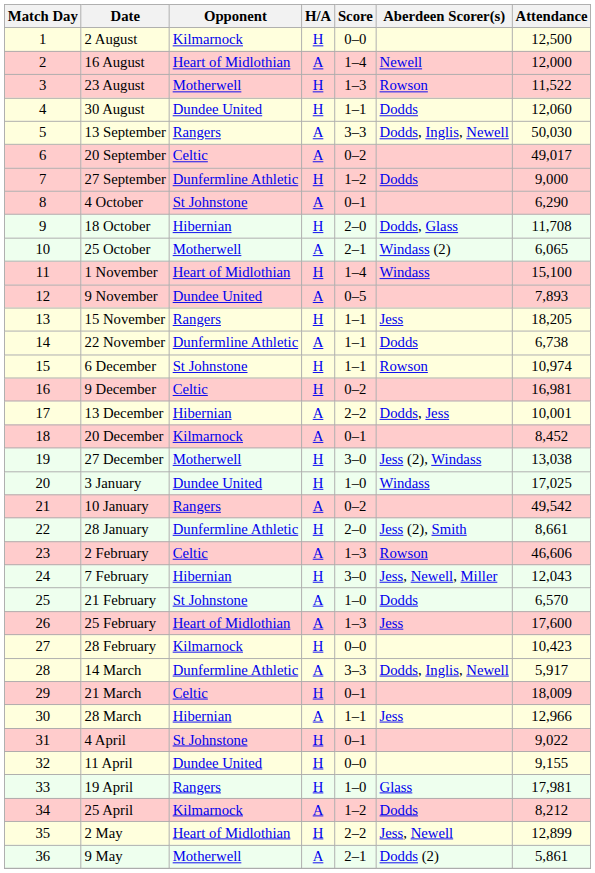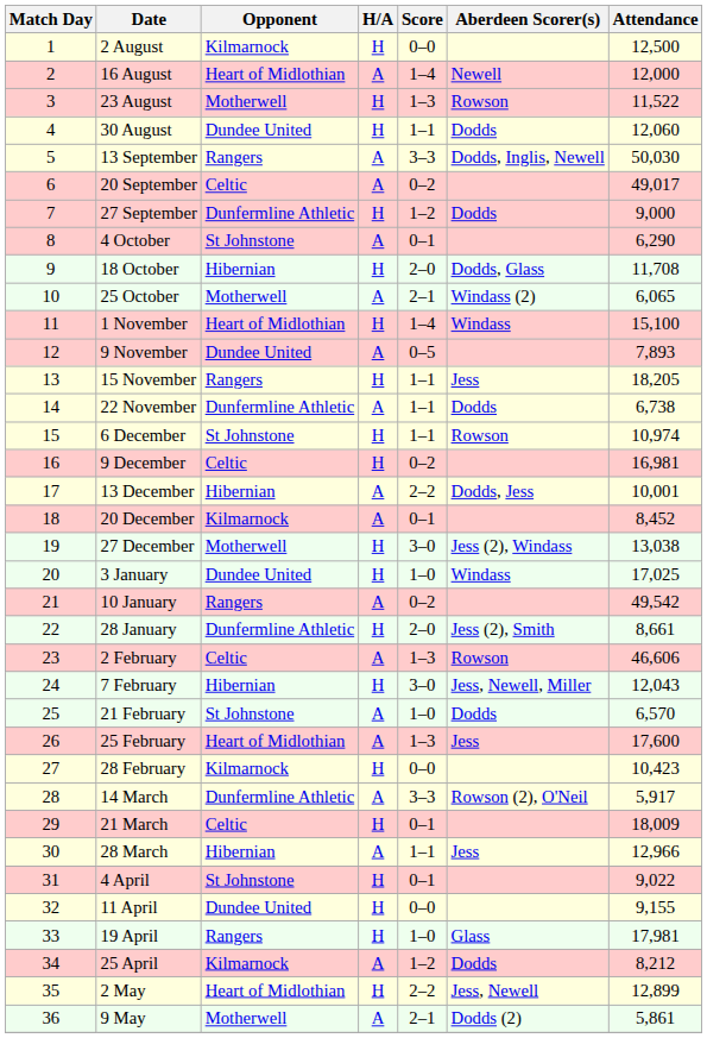 <table class="wikitable" style="text-align:center">
 <tr>
 <th>Match Day</th>
 <th>Date</th>
 <th>Opponent</th>
 <th>H/A</th>
 <th>Score</th>
 <th>Aberdeen Scorer(s)</th>
 <th>Attendance</th>
 </tr>
 <tr bgcolor=#FFFFDD>
 <td>1</td>
 <td align=left>2 August</td>
 <td align=left><a href='#'>Kilmarnock</a></td>
 <td><a href='#'>H</a></td>
 <td>0–0</td>
 <td align=left></td>
 <td>12,500</td>
 </tr>
 <tr bgcolor=#FFCCCC>
 <td>2</td>
 <td align=left>16 August</td>
 <td align=left><a href='#'>Heart of Midlothian</a></td>
 <td><a href='#'>A</a></td>
 <td>1–4</td>
 <td align=left><a href='#'>Newell</a></td>
 <td>12,000</td>
 </tr>
 <tr bgcolor=#FFCCCC>
 <td>3</td>
 <td align=left>23 August</td>
 <td align=left><a href='#'>Motherwell</a></td>
 <td><a href='#'>H</a></td>
 <td>1–3</td>
 <td align=left><a href='#'>Rowson</a></td>
 <td>11,522</td>
 </tr>
 <tr bgcolor=#FFFFDD>
 <td>4</td>
 <td align=left>30 August</td>
 <td align=left><a href='#'>Dundee United</a></td>
 <td><a href='#'>H</a></td>
 <td>1–1</td>
 <td align=left><a href='#'>Dodds</a></td>
 <td>12,060</td>
 </tr>
 <tr bgcolor=#FFFFDD>
 <td>5</td>
 <td align=left>13 September</td>
 <td align=left><a href='#'>Rangers</a></td>
 <td><a href='#'>A</a></td>
 <td>3–3</td>
 <td align=left><a href='#'>Dodds</a>, <a href='#'>Inglis</a>, <a href='#'>Newell</a></td>
 <td>50,030</td>
 </tr>
 <tr bgcolor=#FFCCCC>
 <td>6</td>
 <td align=left>20 September</td>
 <td align=left><a href='#'>Celtic</a></td>
 <td><a href='#'>A</a></td>
 <td>0–2</td>
 <td align=left></td>
 <td>49,017</td>
 </tr>
 <tr bgcolor=#FFCCCC>
 <td>7</td>
 <td align=left>27 September</td>
 <td align=left><a href='#'>Dunfermline Athletic</a></td>
 <td><a href='#'>H</a></td>
 <td>1–2</td>
 <td align=left><a href='#'>Dodds</a></td>
 <td>9,000</td>
 </tr>
 <tr bgcolor=#FFCCCC>
 <td>8</td>
 <td align=left>4 October</td>
 <td align=left><a href='#'>St Johnstone</a></td>
 <td><a href='#'>A</a></td>
 <td>0–1</td>
 <td align=left></td>
 <td>6,290</td>
 </tr>
 <tr bgcolor=#EEFFEE>
 <td>9</td>
 <td align=left>18 October</td>
 <td align=left><a href='#'>Hibernian</a></td>
 <td><a href='#'>H</a></td>
 <td>2–0</td>
 <td align=left><a href='#'>Dodds</a>, <a href='#'>Glass</a></td>
 <td>11,708</td>
 </tr>
 <tr bgcolor=#EEFFEE>
 <td>10</td>
 <td align=left>25 October</td>
 <td align=left><a href='#'>Motherwell</a></td>
 <td><a href='#'>A</a></td>
 <td>2–1</td>
 <td align=left><a href='#'>Windass</a> (2)</td>
 <td>6,065</td>
 </tr>
 <tr bgcolor=#FFCCCC>
 <td>11</td>
 <td align=left>1 November</td>
 <td align=left><a href='#'>Heart of Midlothian</a></td>
 <td><a href='#'>H</a></td>
 <td>1–4</td>
 <td align=left><a href='#'>Windass</a></td>
 <td>15,100</td>
 </tr>
 <tr bgcolor=#FFCCCC>
 <td>12</td>
 <td align=left>9 November</td>
 <td align=left><a href='#'>Dundee United</a></td>
 <td><a href='#'>A</a></td>
 <td>0–5</td>
 <td align=left></td>
 <td>7,893</td>
 </tr>
 <tr bgcolor=#FFFFDD>
 <td>13</td>
 <td align=left>15 November</td>
 <td align=left><a href='#'>Rangers</a></td>
 <td><a href='#'>H</a></td>
 <td>1–1</td>
 <td align=left><a href='#'>Jess</a></td>
 <td>18,205</td>
 </tr>
 <tr bgcolor=#FFFFDD>
 <td>14</td>
 <td align=left>22 November</td>
 <td align=left><a href='#'>Dunfermline Athletic</a></td>
 <td><a href='#'>A</a></td>
 <td>1–1</td>
 <td align=left><a href='#'>Dodds</a></td>
 <td>6,738</td>
 </tr>
 <tr bgcolor=#FFFFDD>
 <td>15</td>
 <td align=left>6 December</td>
 <td align=left><a href='#'>St Johnstone</a></td>
 <td><a href='#'>H</a></td>
 <td>1–1</td>
 <td align=left><a href='#'>Rowson</a></td>
 <td>10,974</td>
 </tr>
 <tr bgcolor=#FFCCCC>
 <td>16</td>
 <td align=left>9 December</td>
 <td align=left><a href='#'>Celtic</a></td>
 <td><a href='#'>H</a></td>
 <td>0–2</td>
 <td align=left></td>
 <td>16,981</td>
 </tr>
 <tr bgcolor=#FFFFDD>
 <td>17</td>
 <td align=left>13 December</td>
 <td align=left><a href='#'>Hibernian</a></td>
 <td><a href='#'>A</a></td>
 <td>2–2</td>
 <td align=left><a href='#'>Dodds</a>, <a href='#'>Jess</a></td>
 <td>10,001</td>
 </tr>
 <tr bgcolor=#FFCCCC>
 <td>18</td>
 <td align=left>20 December</td>
 <td align=left><a href='#'>Kilmarnock</a></td>
 <td><a href='#'>A</a></td>
 <td>0–1</td>
 <td align=left></td>
 <td>8,452</td>
 </tr>
 <tr bgcolor=#EEFFEE>
 <td>19</td>
 <td align=left>27 December</td>
 <td align=left><a href='#'>Motherwell</a></td>
 <td><a href='#'>H</a></td>
 <td>3–0</td>
 <td align=left><a href='#'>Jess</a> (2), <a href='#'>Windass</a></td>
 <td>13,038</td>
 </tr>
 <tr bgcolor=#EEFFEE>
 <td>20</td>
 <td align=left>3 January</td>
 <td align=left><a href='#'>Dundee United</a></td>
 <td><a href='#'>H</a></td>
 <td>1–0</td>
 <td align=left><a href='#'>Windass</a></td>
 <td>17,025</td>
 </tr>
 <tr bgcolor=#FFCCCC>
 <td>21</td>
 <td align=left>10 January</td>
 <td align=left><a href='#'>Rangers</a></td>
 <td><a href='#'>A</a></td>
 <td>0–2</td>
 <td align=left></td>
 <td>49,542</td>
 </tr>
 <tr bgcolor=#EEFFEE>
 <td>22</td>
 <td align=left>28 January</td>
 <td align=left><a href='#'>Dunfermline Athletic</a></td>
 <td><a href='#'>H</a></td>
 <td>2–0</td>
 <td align=left><a href='#'>Jess</a> (2), <a href='#'>Smith</a></td>
 <td>8,661</td>
 </tr>
 <tr bgcolor=#FFCCCC>
 <td>23</td>
 <td align=left>2 February</td>
 <td align=left><a href='#'>Celtic</a></td>
 <td><a href='#'>A</a></td>
 <td>1–3</td>
 <td align=left><a href='#'>Rowson</a></td>
 <td>46,606</td>
 </tr>
 <tr bgcolor=#EEFFEE>
 <td>24</td>
 <td align=left>7 February</td>
 <td align=left><a href='#'>Hibernian</a></td>
 <td><a href='#'>H</a></td>
 <td>3–0</td>
 <td align=left><a href='#'>Jess</a>, <a href='#'>Newell</a>, <a href='#'>Miller</a></td>
 <td>12,043</td>
 </tr>
 <tr bgcolor=#EEFFEE>
 <td>25</td>
 <td align=left>21 February</td>
 <td align=left><a href='#'>St Johnstone</a></td>
 <td><a href='#'>A</a></td>
 <td>1–0</td>
 <td align=left><a href='#'>Dodds</a></td>
 <td>6,570</td>
 </tr>
 <tr bgcolor=#FFCCCC>
 <td>26</td>
 <td align=left>25 February</td>
 <td align=left><a href='#'>Heart of Midlothian</a></td>
 <td><a href='#'>A</a></td>
 <td>1–3</td>
 <td align=left><a href='#'>Jess</a></td>
 <td>17,600</td>
 </tr>
 <tr bgcolor=#FFFFDD>
 <td>27</td>
 <td align=left>28 February</td>
 <td align=left><a href='#'>Kilmarnock</a></td>
 <td><a href='#'>H</a></td>
 <td>0–0</td>
 <td align=left></td>
 <td>10,423</td>
 </tr>
 <tr bgcolor=#FFFFDD>
 <td>28</td>
 <td align=left>14 March</td>
 <td align=left><a href='#'>Dunfermline Athletic</a></td>
 <td><a href='#'>A</a></td>
 <td>3–3</td>
-<td align=left><a href='#'>Dodds</a>, <a href='#'>Inglis</a>, <a href='#'>Newell</a></td>
+<td align=left><a href='#'>Rowson</a> (2), <a href='#'>O'Neil</a></td>
 <td>5,917</td>
 </tr>
 <tr bgcolor=#FFCCCC>
 <td>29</td>
 <td align=left>21 March</td>
 <td align=left><a href='#'>Celtic</a></td>
 <td><a href='#'>H</a></td>
 <td>0–1</td>
 <td align=left></td>
 <td>18,009</td>
 </tr>
 <tr bgcolor=#FFFFDD>
 <td>30</td>
 <td align=left>28 March</td>
 <td align=left><a href='#'>Hibernian</a></td>
 <td><a href='#'>A</a></td>
 <td>1–1</td>
 <td align=left><a href='#'>Jess</a></td>
 <td>12,966</td>
 </tr>
 <tr bgcolor=#FFCCCC>
 <td>31</td>
 <td align=left>4 April</td>
 <td align=left><a href='#'>St Johnstone</a></td>
 <td><a href='#'>H</a></td>
 <td>0–1</td>
 <td align=left></td>
 <td>9,022</td>
 </tr>
 <tr bgcolor=#FFFFDD>
 <td>32</td>
 <td align=left>11 April</td>
 <td align=left><a href='#'>Dundee United</a></td>
 <td><a href='#'>H</a></td>
 <td>0–0</td>
 <td align=left></td>
 <td>9,155</td>
 </tr>
 <tr bgcolor=#EEFFEE>
 <td>33</td>
 <td align=left>19 April</td>
 <td align=left><a href='#'>Rangers</a></td>
 <td><a href='#'>H</a></td>
 <td>1–0</td>
 <td align=left><a href='#'>Glass</a></td>
 <td>17,981</td>
 </tr>
 <tr bgcolor=#FFCCCC>
 <td>34</td>
 <td align=left>25 April</td>
 <td align=left><a href='#'>Kilmarnock</a></td>
 <td><a href='#'>A</a></td>
 <td>1–2</td>
 <td align=left><a href='#'>Dodds</a></td>
 <td>8,212</td>
 </tr>
 <tr bgcolor=#FFFFDD>
 <td>35</td>
 <td align=left>2 May</td>
 <td align=left><a href='#'>Heart of Midlothian</a></td>
 <td><a href='#'>H</a></td>
 <td>2–2</td>
 <td align=left><a href='#'>Jess</a>, <a href='#'>Newell</a></td>
 <td>12,899</td>
 </tr>
 <tr bgcolor=#EEFFEE>
 <td>36</td>
 <td align=left>9 May</td>
 <td align=left><a href='#'>Motherwell</a></td>
 <td><a href='#'>A</a></td>
 <td>2–1</td>
 <td align=left><a href='#'>Dodds</a> (2)</td>
 <td>5,861</td>
 </tr>
 <tr>
 </tr>
 </table>
